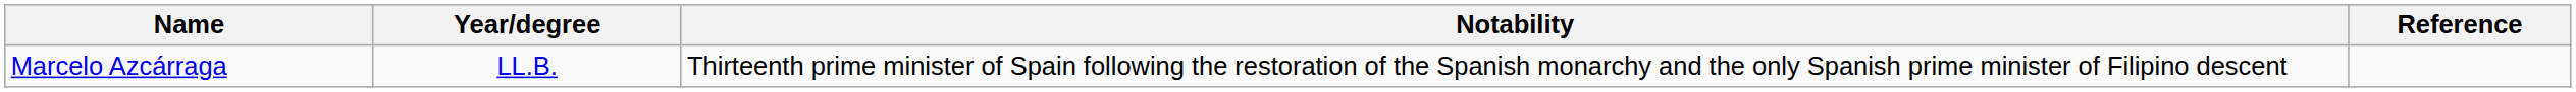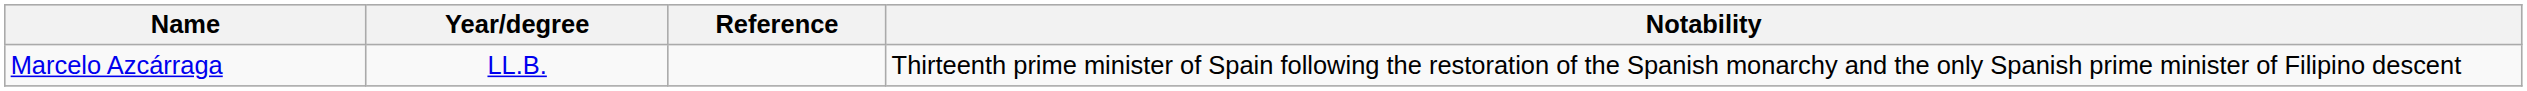 <table class="wikitable sortable" style="width:100%;">
 <tr>
 <th style="width:*;">Name</th>
 <th style="width:12%;">Year/degree</th>
+<th style="width:*;" class="unsortable">Reference</th>
 <th style="width:65%;" class="unsortable">Notability</th>
-<th style="width:*;" class="unsortable">Reference</th>
 </tr>
 <tr>
 <td><a href='#'>Marcelo Azcárraga</a></td>
 <td align=center><a href='#'>LL.B.</a></td>
+<td align=center></td>
 <td>Thirteenth prime minister of Spain following the restoration of the Spanish monarchy and the only Spanish prime minister of Filipino descent</td>
-<td align=center></td>
 </tr>
 </table>
